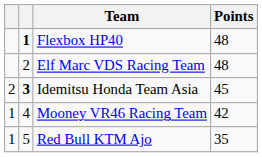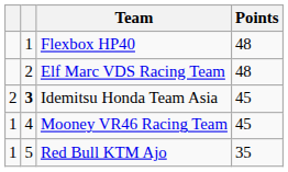 <table class="wikitable" style="font-size: 85%;">
 <tr>
 <th></th>
 <th></th>
 <th>Team</th>
 <th>Points</th>
 </tr>
 <tr>
 <td></td>
-<td align=center><strong>1</strong></td>
+<td align=center>1</td>
 <td> <a href='#'>Flexbox HP40</a></td>
 <td align=left>48</td>
 </tr>
 <tr>
 <td></td>
 <td align=center>2</td>
 <td> <a href='#'>Elf Marc VDS Racing Team</a></td>
 <td align=left>48</td>
 </tr>
 <tr>
 <td> 2</td>
 <td align=center><strong>3</strong></td>
 <td> Idemitsu Honda Team Asia</td>
 <td align=left>45</td>
 </tr>
 <tr>
 <td> 1</td>
 <td align=center>4</td>
 <td> <a href='#'>Mooney VR46 Racing Team</a></td>
-<td align=left>42</td>
+<td align=left>45</td>
 </tr>
 <tr>
 <td> 1</td>
 <td align=center>5</td>
 <td> <a href='#'>Red Bull KTM Ajo</a></td>
 <td align=left>35</td>
 </tr>
 </table>
